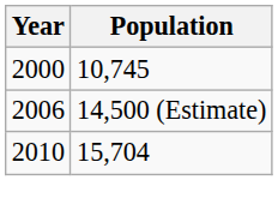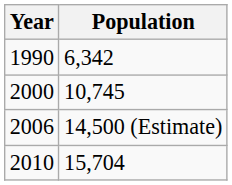 <table class="wikitable">
 <tr>
 <th>Year</th>
 <th>Population</th>
+</tr>
+<tr>
+<td>1990</td>
+<td>6,342</td>
 </tr>
 <tr>
 <td>2000</td>
 <td>10,745</td>
 </tr>
 <tr>
 <td>2006</td>
 <td>14,500 (Estimate)</td>
 </tr>
 <tr>
 <td>2010</td>
 <td>15,704</td>
 </tr>
 </table>
